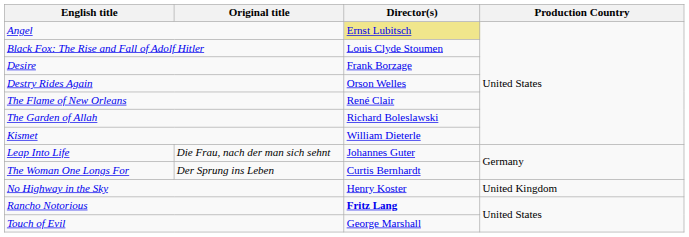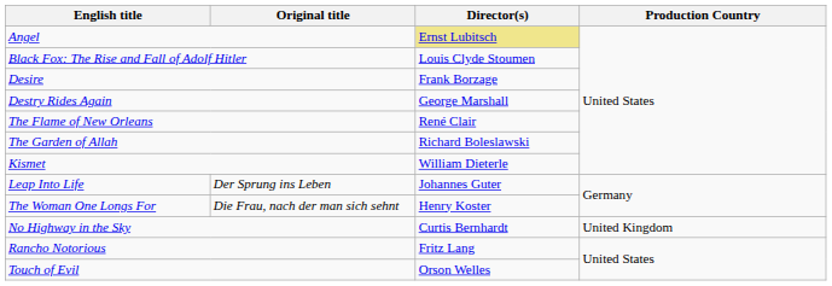 <table class="wikitable" width="78%" cellpadding="5">
 <tr>
 <th width="25%">English title</th>
 <th width="25%">Original title</th>
 <th width="20%">Director(s)</th>
 <th width="30%">Production Country</th>
 </tr>
 <tr>
 <td colspan="2"><em><a href='#'>Angel</a></em></td>
 <td style="background: khaki;"><a href='#'>Ernst Lubitsch</a></td>
 <td rowspan="7">United States</td>
 </tr>
 <tr>
 <td colspan="2"><em><a href='#'>Black Fox: The Rise and Fall of Adolf Hitler</a></em></td>
 <td><a href='#'>Louis Clyde Stoumen</a></td>
 </tr>
 <tr>
 <td colspan="2"><em><a href='#'>Desire</a></em></td>
 <td><a href='#'>Frank Borzage</a></td>
 </tr>
 <tr>
 <td colspan="2"><em><a href='#'>Destry Rides Again</a></em></td>
-<td><a href='#'>Orson Welles</a></td>
+<td><a href='#'>George Marshall</a></td>
 </tr>
 <tr>
 <td colspan="2"><em><a href='#'>The Flame of New Orleans</a></em></td>
 <td><a href='#'>René Clair</a></td>
 </tr>
 <tr>
 <td colspan="2"><em><a href='#'>The Garden of Allah</a></em></td>
 <td><a href='#'>Richard Boleslawski</a></td>
 </tr>
 <tr>
 <td colspan="2"><em><a href='#'>Kismet</a></em></td>
 <td><a href='#'>William Dieterle</a></td>
 </tr>
 <tr>
 <td><em><a href='#'>Leap Into Life</a></em></td>
-<td><em>Die Frau, nach der man sich sehnt</em></td>
+<td><em>Der Sprung ins Leben</em></td>
 <td><a href='#'>Johannes Guter</a></td>
 <td rowspan="2">Germany</td>
 </tr>
 <tr>
 <td><em><a href='#'>The Woman One Longs For</a></em></td>
-<td><em>Der Sprung ins Leben</em></td>
-<td><a href='#'>Curtis Bernhardt</a></td>
+<td><em>Die Frau, nach der man sich sehnt</em></td>
+<td><a href='#'>Henry Koster</a></td>
 </tr>
 <tr>
 <td colspan="2"><em><a href='#'>No Highway in the Sky</a></em></td>
-<td><a href='#'>Henry Koster</a></td>
+<td><a href='#'>Curtis Bernhardt</a></td>
 <td>United Kingdom</td>
 </tr>
 <tr>
 <td colspan="2"><em><a href='#'>Rancho Notorious</a></em></td>
-<td><strong><a href='#'>Fritz Lang</a></strong></td>
+<td><a href='#'>Fritz Lang</a></td>
 <td rowspan="2">United States</td>
 </tr>
 <tr>
 <td colspan="2"><em><a href='#'>Touch of Evil</a></em></td>
-<td><a href='#'>George Marshall</a></td>
+<td><a href='#'>Orson Welles</a></td>
 </tr>
 </table>
